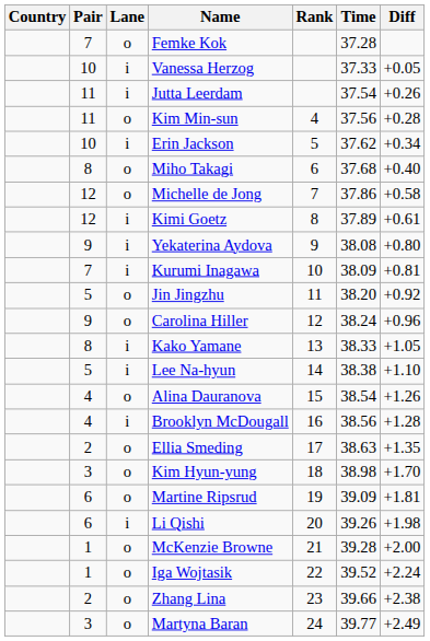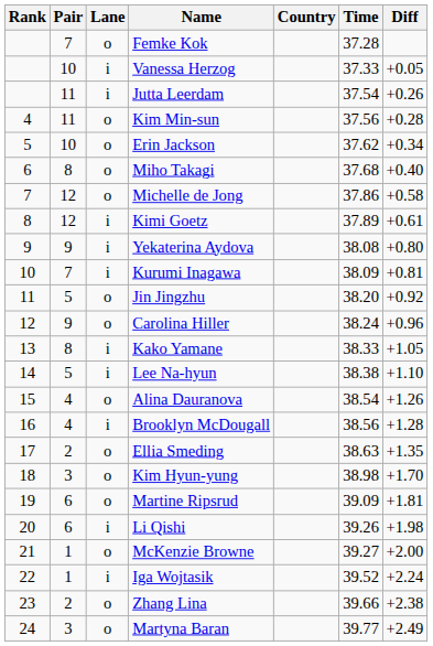 <table class="wikitable sortable" style="text-align:center">
 <tr>
-<th>Country</th>
+<th>Rank</th>
 <th>Pair</th>
 <th>Lane</th>
 <th>Name</th>
-<th>Rank</th>
+<th>Country</th>
 <th>Time</th>
 <th>Diff</th>
 </tr>
 <tr>
-<td align=left></td>
+<td></td>
 <td>7</td>
 <td>o</td>
 <td align=left><a href='#'>Femke Kok</a></td>
-<td></td>
+<td align=left></td>
 <td>37.28</td>
 <td></td>
 </tr>
 <tr>
-<td align=left></td>
+<td></td>
 <td>10</td>
 <td>i</td>
 <td align=left><a href='#'>Vanessa Herzog</a></td>
-<td></td>
+<td align=left></td>
 <td>37.33</td>
 <td>+0.05</td>
 </tr>
 <tr>
-<td align=left></td>
+<td></td>
 <td>11</td>
 <td>i</td>
 <td align=left><a href='#'>Jutta Leerdam</a></td>
-<td></td>
+<td align=left></td>
 <td>37.54</td>
 <td>+0.26</td>
 </tr>
 <tr>
-<td align=left></td>
+<td>4</td>
 <td>11</td>
 <td>o</td>
 <td align=left><a href='#'>Kim Min-sun</a></td>
-<td>4</td>
+<td align=left></td>
 <td>37.56</td>
 <td>+0.28</td>
 </tr>
 <tr>
+<td>5</td>
+<td>10</td>
+<td>o</td>
+<td align=left><a href='#'>Erin Jackson</a></td>
 <td align=left></td>
-<td>10</td>
-<td>i</td>
-<td align=left><a href='#'>Erin Jackson</a></td>
-<td>5</td>
 <td>37.62</td>
 <td>+0.34</td>
 </tr>
 <tr>
-<td align=left></td>
+<td>6</td>
 <td>8</td>
 <td>o</td>
 <td align=left><a href='#'>Miho Takagi</a></td>
-<td>6</td>
+<td align=left></td>
 <td>37.68</td>
 <td>+0.40</td>
 </tr>
 <tr>
-<td align=left></td>
+<td>7</td>
 <td>12</td>
 <td>o</td>
 <td align=left><a href='#'>Michelle de Jong</a></td>
-<td>7</td>
+<td align=left></td>
 <td>37.86</td>
 <td>+0.58</td>
 </tr>
 <tr>
-<td align=left></td>
+<td>8</td>
 <td>12</td>
 <td>i</td>
 <td align=left><a href='#'>Kimi Goetz</a></td>
-<td>8</td>
+<td align=left></td>
 <td>37.89</td>
 <td>+0.61</td>
 </tr>
 <tr>
-<td align=left></td>
+<td>9</td>
 <td>9</td>
 <td>i</td>
 <td align=left><a href='#'>Yekaterina Aydova</a></td>
-<td>9</td>
+<td align=left></td>
 <td>38.08</td>
 <td>+0.80</td>
 </tr>
 <tr>
-<td align=left></td>
+<td>10</td>
 <td>7</td>
 <td>i</td>
 <td align=left><a href='#'>Kurumi Inagawa</a></td>
-<td>10</td>
+<td align=left></td>
 <td>38.09</td>
 <td>+0.81</td>
 </tr>
 <tr>
-<td align=left></td>
+<td>11</td>
 <td>5</td>
 <td>o</td>
 <td align=left><a href='#'>Jin Jingzhu</a></td>
-<td>11</td>
+<td align=left></td>
 <td>38.20</td>
 <td>+0.92</td>
 </tr>
 <tr>
-<td align=left></td>
+<td>12</td>
 <td>9</td>
 <td>o</td>
 <td align=left><a href='#'>Carolina Hiller</a></td>
-<td>12</td>
+<td align=left></td>
 <td>38.24</td>
 <td>+0.96</td>
 </tr>
 <tr>
-<td align=left></td>
+<td>13</td>
 <td>8</td>
 <td>i</td>
 <td align=left><a href='#'>Kako Yamane</a></td>
-<td>13</td>
+<td align=left></td>
 <td>38.33</td>
 <td>+1.05</td>
 </tr>
 <tr>
-<td align=left></td>
+<td>14</td>
 <td>5</td>
 <td>i</td>
 <td align=left><a href='#'>Lee Na-hyun</a></td>
-<td>14</td>
+<td align=left></td>
 <td>38.38</td>
 <td>+1.10</td>
 </tr>
 <tr>
-<td align=left></td>
+<td>15</td>
 <td>4</td>
 <td>o</td>
 <td align=left><a href='#'>Alina Dauranova</a></td>
-<td>15</td>
+<td align=left></td>
 <td>38.54</td>
 <td>+1.26</td>
 </tr>
 <tr>
-<td align=left></td>
+<td>16</td>
 <td>4</td>
 <td>i</td>
 <td align=left><a href='#'>Brooklyn McDougall</a></td>
-<td>16</td>
+<td align=left></td>
 <td>38.56</td>
 <td>+1.28</td>
 </tr>
 <tr>
-<td align=left></td>
+<td>17</td>
 <td>2</td>
 <td>o</td>
 <td align=left><a href='#'>Ellia Smeding</a></td>
-<td>17</td>
+<td align=left></td>
 <td>38.63</td>
 <td>+1.35</td>
 </tr>
 <tr>
-<td align=left></td>
+<td>18</td>
 <td>3</td>
 <td>o</td>
 <td align=left><a href='#'>Kim Hyun-yung</a></td>
-<td>18</td>
+<td align=left></td>
 <td>38.98</td>
 <td>+1.70</td>
 </tr>
 <tr>
-<td align=left></td>
+<td>19</td>
 <td>6</td>
 <td>o</td>
 <td align=left><a href='#'>Martine Ripsrud</a></td>
-<td>19</td>
+<td align=left></td>
 <td>39.09</td>
 <td>+1.81</td>
 </tr>
 <tr>
-<td align=left></td>
+<td>20</td>
 <td>6</td>
 <td>i</td>
 <td align=left><a href='#'>Li Qishi</a></td>
-<td>20</td>
+<td align=left></td>
 <td>39.26</td>
 <td>+1.98</td>
 </tr>
 <tr>
-<td align=left></td>
+<td>21</td>
 <td>1</td>
 <td>o</td>
 <td align=left><a href='#'>McKenzie Browne</a></td>
-<td>21</td>
-<td>39.28</td>
+<td align=left></td>
+<td>39.27</td>
 <td>+2.00</td>
 </tr>
 <tr>
+<td>22</td>
+<td>1</td>
+<td>i</td>
+<td align=left><a href='#'>Iga Wojtasik</a></td>
 <td align=left></td>
-<td>1</td>
-<td>o</td>
-<td align=left><a href='#'>Iga Wojtasik</a></td>
-<td>22</td>
 <td>39.52</td>
 <td>+2.24</td>
 </tr>
 <tr>
-<td align=left></td>
+<td>23</td>
 <td>2</td>
 <td>o</td>
 <td align=left><a href='#'>Zhang Lina</a></td>
-<td>23</td>
+<td align=left></td>
 <td>39.66</td>
 <td>+2.38</td>
 </tr>
 <tr>
-<td align=left></td>
+<td>24</td>
 <td>3</td>
 <td>o</td>
 <td align=left><a href='#'>Martyna Baran</a></td>
-<td>24</td>
+<td align=left></td>
 <td>39.77</td>
 <td>+2.49</td>
 </tr>
 </table>
